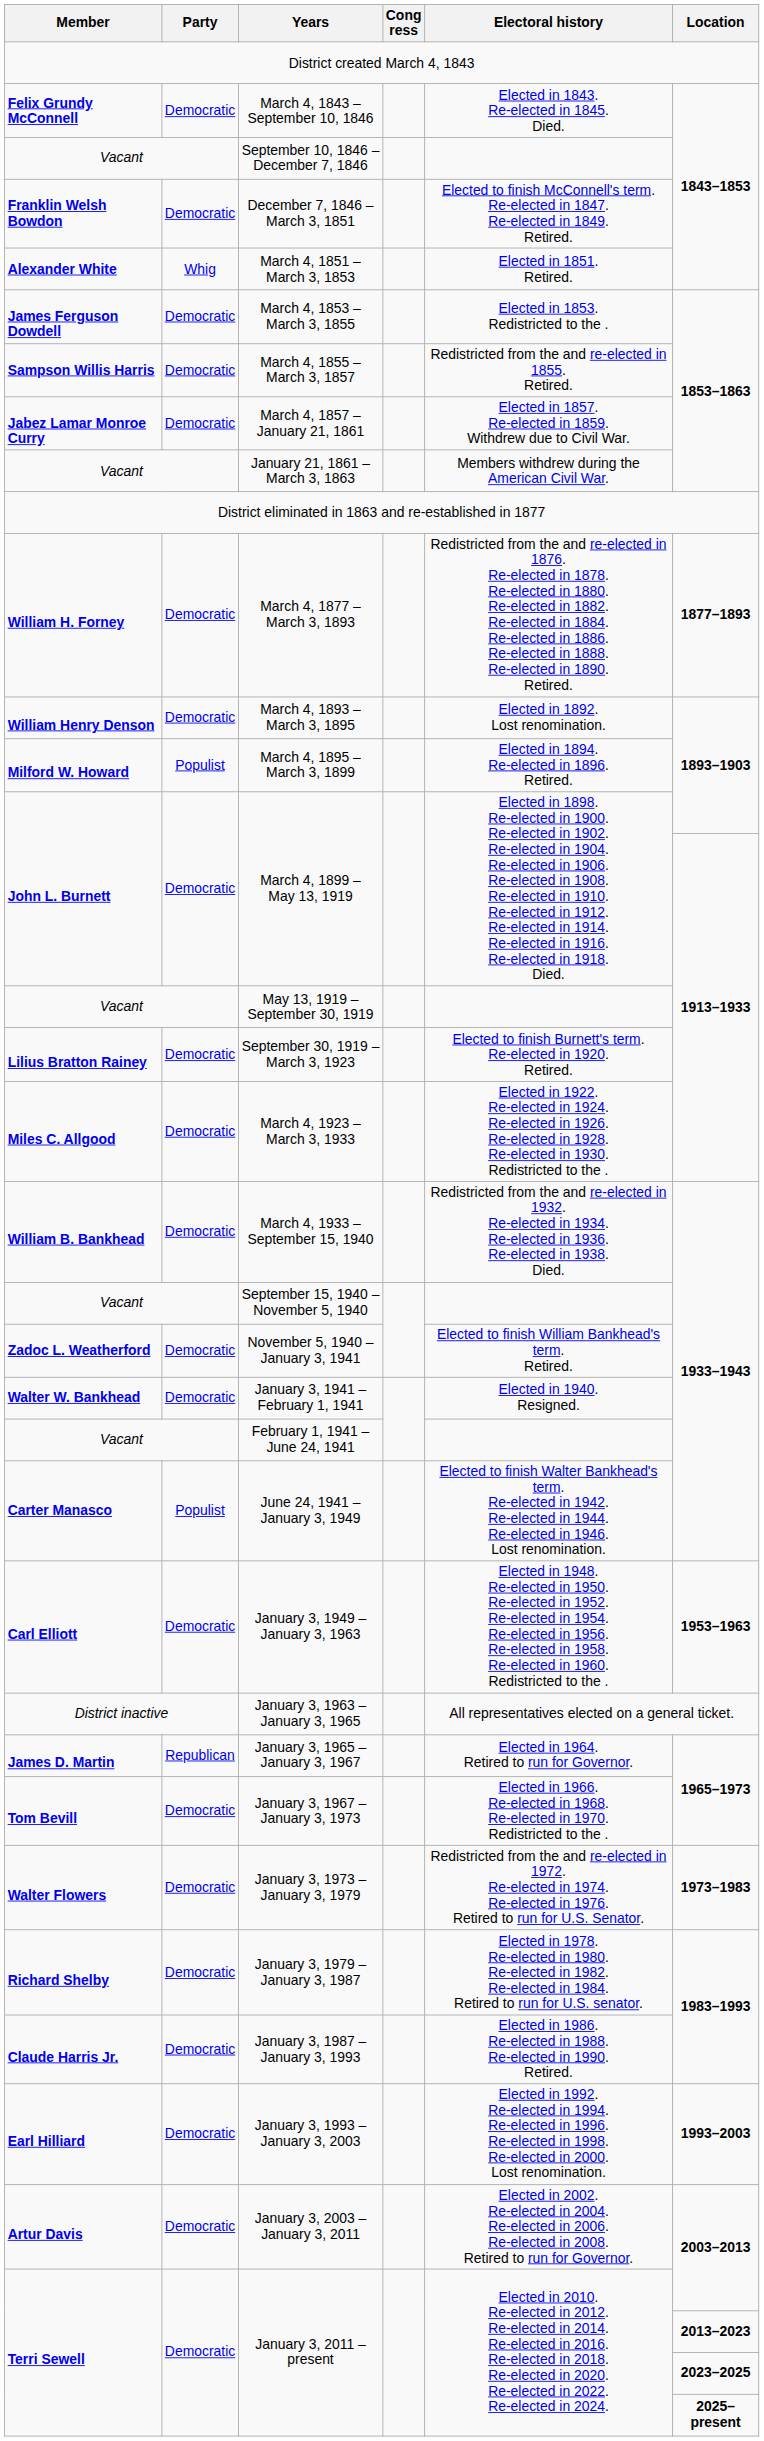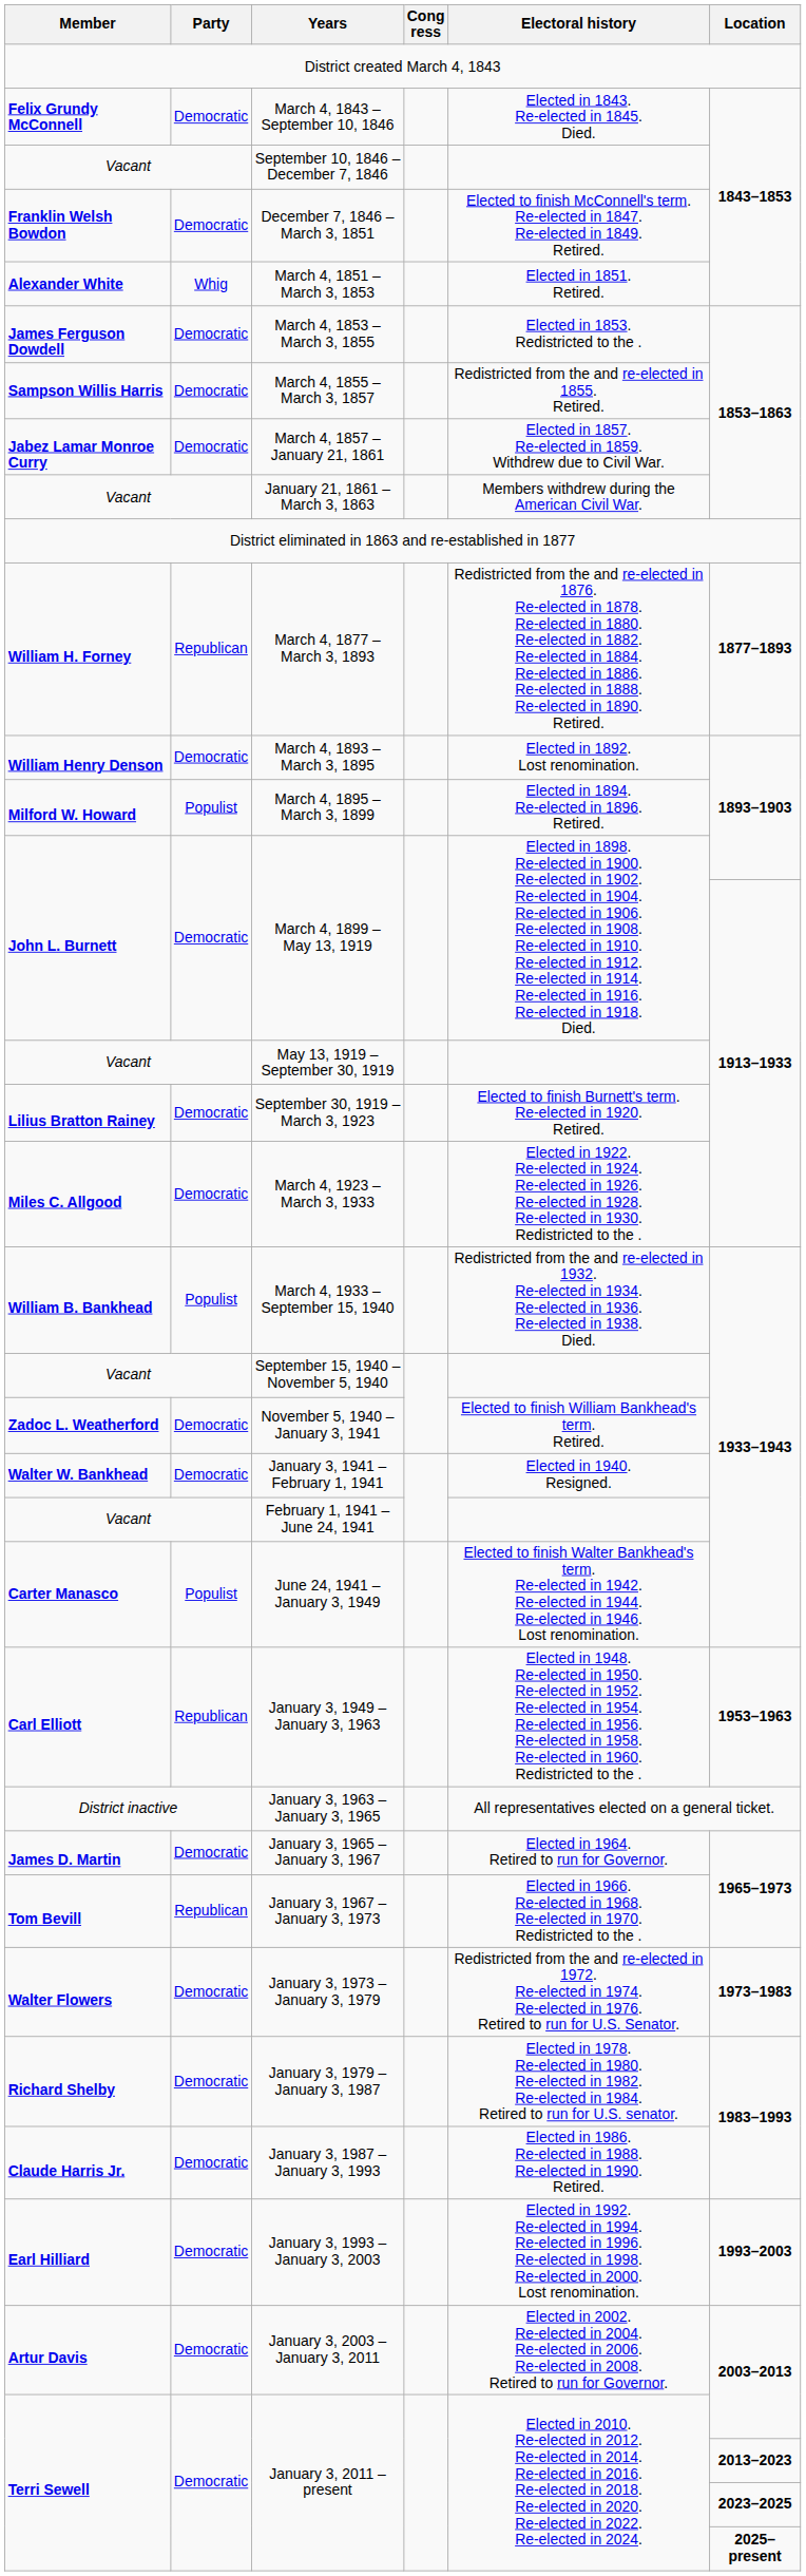 <table class=wikitable style="text-align:center">
 <tr>
 <th>Member</th>
 <th>Party</th>
 <th>Years</th>
 <th>Cong<br>ress</th>
 <th>Electoral history</th>
 <th>Location</th>
 </tr>
 <tr style="height:3em">
 <td colspan=6>District created March 4, 1843</td>
 </tr>
 <tr style="height:3em">
 <td align=left><strong><a href='#'>Felix Grundy McConnell</a></strong><br></td>
 <td><a href='#'>Democratic</a></td>
 <td nowrap>March 4, 1843 –<br>September 10, 1846</td>
 <td></td>
 <td><a href='#'>Elected in 1843</a>.<br><a href='#'>Re-elected in 1845</a>.<br>Died.</td>
 <td rowspan=4><strong>1843–1853</strong><br></td>
 </tr>
 <tr style="height:3em">
 <td colspan=2><em>Vacant</em></td>
 <td nowrap>September 10, 1846 –<br>December 7, 1846</td>
 <td></td>
 </tr>
 <tr style="height:3em">
 <td align=left><strong><a href='#'>Franklin Welsh Bowdon</a></strong><br></td>
 <td><a href='#'>Democratic</a></td>
 <td nowrap>December 7, 1846 –<br>March 3, 1851</td>
 <td></td>
 <td><a href='#'>Elected to finish McConnell's term</a>.<br><a href='#'>Re-elected in 1847</a>.<br><a href='#'>Re-elected in 1849</a>.<br>Retired.</td>
 </tr>
 <tr style="height:3em">
 <td align=left><strong><a href='#'>Alexander White</a></strong><br></td>
 <td><a href='#'>Whig</a></td>
 <td nowrap>March 4, 1851 –<br>March 3, 1853</td>
 <td></td>
 <td><a href='#'>Elected in 1851</a>.<br>Retired.</td>
 </tr>
 <tr style="height:3em">
 <td align=left><br><strong><a href='#'>James Ferguson Dowdell</a></strong><br></td>
 <td><a href='#'>Democratic</a></td>
 <td nowrap>March 4, 1853 –<br>March 3, 1855</td>
 <td></td>
 <td><a href='#'>Elected in 1853</a>.<br>Redistricted to the .</td>
 <td rowspan=4><strong>1853–1863</strong><br></td>
 </tr>
 <tr style="height:3em">
 <td align=left><strong><a href='#'>Sampson Willis Harris</a></strong><br></td>
 <td><a href='#'>Democratic</a></td>
 <td nowrap>March 4, 1855 –<br>March 3, 1857</td>
 <td></td>
 <td>Redistricted from the  and <a href='#'>re-elected in 1855</a>.<br>Retired.</td>
 </tr>
 <tr style="height:3em">
 <td align=left><br><strong><a href='#'>Jabez Lamar Monroe Curry</a></strong><br></td>
 <td><a href='#'>Democratic</a></td>
 <td nowrap>March 4, 1857 –<br>January 21, 1861</td>
 <td></td>
 <td><a href='#'>Elected in 1857</a>.<br><a href='#'>Re-elected in 1859</a>.<br>Withdrew due to Civil War.</td>
 </tr>
 <tr style="height:3em">
 <td colspan=2><em>Vacant</em></td>
 <td nowrap>January 21, 1861 –<br>March 3, 1863</td>
 <td></td>
 <td>Members withdrew during the <a href='#'>American Civil War</a>.</td>
 </tr>
 <tr style="height:3em">
 <td colspan=6>District eliminated in 1863 and re-established in 1877</td>
 </tr>
 <tr style="height:3em">
 <td align=left><br><strong><a href='#'>William H. Forney</a></strong><br></td>
-<td><a href='#'>Democratic</a></td>
+<td><a href='#'>Republican</a></td>
 <td nowrap>March 4, 1877 –<br>March 3, 1893</td>
 <td></td>
 <td>Redistricted from the  and <a href='#'>re-elected in 1876</a>.<br><a href='#'>Re-elected in 1878</a>.<br><a href='#'>Re-elected in 1880</a>.<br><a href='#'>Re-elected in 1882</a>.<br><a href='#'>Re-elected in 1884</a>.<br><a href='#'>Re-elected in 1886</a>.<br><a href='#'>Re-elected in 1888</a>.<br><a href='#'>Re-elected in 1890</a>.<br>Retired.</td>
 <td><strong>1877–1893</strong><br></td>
 </tr>
 <tr style="height:3em">
 <td align=left><br><strong><a href='#'>William Henry Denson</a></strong><br></td>
 <td><a href='#'>Democratic</a></td>
 <td nowrap>March 4, 1893 –<br>March 3, 1895</td>
 <td></td>
 <td><a href='#'>Elected in 1892</a>.<br>Lost renomination.</td>
 <td rowspan=3><strong>1893–1903</strong><br></td>
 </tr>
 <tr style="height:3em">
 <td align=left><br><strong><a href='#'>Milford W. Howard</a></strong><br></td>
 <td><a href='#'>Populist</a></td>
 <td nowrap>March 4, 1895 –<br>March 3, 1899</td>
 <td></td>
 <td><a href='#'>Elected in 1894</a>.<br><a href='#'>Re-elected in 1896</a>.<br>Retired.</td>
 </tr>
 <tr style="height:3em">
 <td align=left rowspan=2><br><strong><a href='#'>John L. Burnett</a></strong><br></td>
 <td rowspan=2 ><a href='#'>Democratic</a></td>
 <td rowspan=2 nowrap>March 4, 1899 –<br>May 13, 1919</td>
 <td rowspan=2></td>
 <td rowspan=2><a href='#'>Elected in 1898</a>.<br><a href='#'>Re-elected in 1900</a>.<br><a href='#'>Re-elected in 1902</a>.<br><a href='#'>Re-elected in 1904</a>.<br><a href='#'>Re-elected in 1906</a>.<br><a href='#'>Re-elected in 1908</a>.<br><a href='#'>Re-elected in 1910</a>.<br><a href='#'>Re-elected in 1912</a>.<br><a href='#'>Re-elected in 1914</a>.<br><a href='#'>Re-elected in 1916</a>.<br><a href='#'>Re-elected in 1918</a>.<br>Died.</td>
 </tr>
 <tr>
 <td rowspan=4><strong>1913–1933</strong><br></td>
 </tr>
 <tr style="height:3em">
 <td colspan=2><em>Vacant</em></td>
 <td nowrap>May 13, 1919 –<br>September 30, 1919</td>
 <td></td>
 </tr>
 <tr style="height:3em">
 <td align=left><br><strong><a href='#'>Lilius Bratton Rainey</a></strong><br></td>
 <td><a href='#'>Democratic</a></td>
 <td nowrap>September 30, 1919 –<br>March 3, 1923</td>
 <td></td>
 <td><a href='#'>Elected to finish Burnett's term</a>.<br><a href='#'>Re-elected in 1920</a>.<br>Retired.</td>
 </tr>
 <tr style="height:3em">
 <td align=left><br><strong><a href='#'>Miles C. Allgood</a></strong><br></td>
 <td><a href='#'>Democratic</a></td>
 <td nowrap>March 4, 1923 –<br>March 3, 1933</td>
 <td></td>
 <td><a href='#'>Elected in 1922</a>.<br><a href='#'>Re-elected in 1924</a>.<br><a href='#'>Re-elected in 1926</a>.<br><a href='#'>Re-elected in 1928</a>.<br><a href='#'>Re-elected in 1930</a>.<br>Redistricted to the .</td>
 </tr>
 <tr style="height:3em">
 <td align=left><br><strong><a href='#'>William B. Bankhead</a></strong><br></td>
-<td><a href='#'>Democratic</a></td>
+<td><a href='#'>Populist</a></td>
 <td nowrap>March 4, 1933 –<br>September 15, 1940</td>
 <td></td>
 <td>Redistricted from the  and <a href='#'>re-elected in 1932</a>.<br><a href='#'>Re-elected in 1934</a>.<br><a href='#'>Re-elected in 1936</a>.<br><a href='#'>Re-elected in 1938</a>.<br>Died.</td>
 <td rowspan=6><strong>1933–1943</strong><br></td>
 </tr>
 <tr style="height:3em">
 <td colspan=2><em>Vacant</em></td>
 <td nowrap>September 15, 1940 –<br>November 5, 1940</td>
 <td rowspan="2"></td>
 </tr>
 <tr style="height:3em">
 <td align=left><strong><a href='#'>Zadoc L. Weatherford</a></strong><br></td>
 <td><a href='#'>Democratic</a></td>
 <td nowrap>November 5, 1940 –<br>January 3, 1941</td>
 <td><a href='#'>Elected to finish William Bankhead's term</a>.<br>Retired.</td>
 </tr>
 <tr style="height:3em">
 <td align=left><strong><a href='#'>Walter W. Bankhead</a></strong><br></td>
 <td><a href='#'>Democratic</a></td>
 <td nowrap>January 3, 1941 –<br>February 1, 1941</td>
 <td rowspan="2"></td>
 <td><a href='#'>Elected in 1940</a>.<br>Resigned.</td>
 </tr>
 <tr style="height:3em">
 <td colspan=2><em>Vacant</em></td>
 <td nowrap>February 1, 1941 –<br>June 24, 1941</td>
 </tr>
 <tr style="height:3em">
 <td align=left><strong><a href='#'>Carter Manasco</a></strong><br></td>
 <td><a href='#'>Populist</a></td>
 <td nowrap>June 24, 1941 –<br>January 3, 1949</td>
 <td></td>
 <td><a href='#'>Elected to finish Walter Bankhead's term</a>.<br><a href='#'>Re-elected in 1942</a>.<br><a href='#'>Re-elected in 1944</a>.<br><a href='#'>Re-elected in 1946</a>.<br>Lost renomination.</td>
 </tr>
 <tr style="height:3em">
 <td align=left><br><strong><a href='#'>Carl Elliott</a></strong><br></td>
-<td><a href='#'>Democratic</a></td>
+<td><a href='#'>Republican</a></td>
 <td nowrap>January 3, 1949 –<br>January 3, 1963</td>
 <td></td>
 <td><a href='#'>Elected in 1948</a>.<br><a href='#'>Re-elected in 1950</a>.<br><a href='#'>Re-elected in 1952</a>.<br><a href='#'>Re-elected in 1954</a>.<br><a href='#'>Re-elected in 1956</a>.<br><a href='#'>Re-elected in 1958</a>.<br><a href='#'>Re-elected in 1960</a>.<br>Redistricted to the .</td>
 <td><strong>1953–1963</strong><br></td>
 </tr>
 <tr style="height:3em">
 <td colspan=2><em>District inactive</em></td>
 <td nowrap>January 3, 1963 –<br>January 3, 1965</td>
 <td></td>
 <td colspan=2>All representatives elected  on a general ticket.</td>
 </tr>
 <tr style="height:3em">
 <td align=left><br><strong><a href='#'>James D. Martin</a></strong><br></td>
-<td><a href='#'>Republican</a></td>
+<td><a href='#'>Democratic</a></td>
 <td nowrap>January 3, 1965 –<br>January 3, 1967</td>
 <td></td>
 <td><a href='#'>Elected in 1964</a>.<br>Retired to <a href='#'>run for Governor</a>.</td>
 <td rowspan=2><strong>1965–1973</strong><br></td>
 </tr>
 <tr style="height:3em">
 <td align=left><br><strong><a href='#'>Tom Bevill</a></strong><br></td>
-<td><a href='#'>Democratic</a></td>
+<td><a href='#'>Republican</a></td>
 <td nowrap>January 3, 1967 –<br>January 3, 1973</td>
 <td></td>
 <td><a href='#'>Elected in 1966</a>.<br><a href='#'>Re-elected in 1968</a>.<br><a href='#'>Re-elected in 1970</a>.<br>Redistricted to the .</td>
 </tr>
 <tr style="height:3em">
 <td align=left><br><strong><a href='#'>Walter Flowers</a></strong><br></td>
 <td><a href='#'>Democratic</a></td>
 <td nowrap>January 3, 1973 –<br>January 3, 1979</td>
 <td></td>
 <td>Redistricted from the  and <a href='#'>re-elected in 1972</a>.<br><a href='#'>Re-elected in 1974</a>.<br><a href='#'>Re-elected in 1976</a>.<br>Retired to <a href='#'>run for U.S. Senator</a>.</td>
 <td><strong>1973–1983</strong><br></td>
 </tr>
 <tr style="height:3em">
 <td align=left><br><strong><a href='#'>Richard Shelby</a></strong><br></td>
 <td><a href='#'>Democratic</a></td>
 <td nowrap>January 3, 1979 –<br>January 3, 1987</td>
 <td></td>
 <td><a href='#'>Elected in 1978</a>.<br><a href='#'>Re-elected in 1980</a>.<br><a href='#'>Re-elected in 1982</a>.<br><a href='#'>Re-elected in 1984</a>.<br>Retired to <a href='#'>run for U.S. senator</a>.</td>
 <td rowspan=2><strong>1983–1993</strong><br></td>
 </tr>
 <tr style="height:3em">
 <td align=left><br><strong><a href='#'>Claude Harris Jr.</a></strong><br></td>
 <td><a href='#'>Democratic</a></td>
 <td nowrap>January 3, 1987 –<br>January 3, 1993</td>
 <td></td>
 <td><a href='#'>Elected in 1986</a>.<br><a href='#'>Re-elected in 1988</a>.<br><a href='#'>Re-elected in 1990</a>.<br>Retired.</td>
 </tr>
 <tr style="height:3em">
 <td align=left><br><strong><a href='#'>Earl Hilliard</a></strong><br></td>
 <td><a href='#'>Democratic</a></td>
 <td nowrap>January 3, 1993 –<br>January 3, 2003</td>
 <td></td>
 <td><a href='#'>Elected in 1992</a>.<br><a href='#'>Re-elected in 1994</a>.<br><a href='#'>Re-elected in 1996</a>.<br><a href='#'>Re-elected in 1998</a>.<br><a href='#'>Re-elected in 2000</a>.<br>Lost renomination.</td>
 <td><strong>1993–2003</strong><br></td>
 </tr>
 <tr style="height:3em">
 <td align=left><br><strong><a href='#'>Artur Davis</a></strong><br></td>
 <td><a href='#'>Democratic</a></td>
 <td nowrap>January 3, 2003 –<br>January 3, 2011</td>
 <td></td>
 <td><a href='#'>Elected in 2002</a>.<br><a href='#'>Re-elected in 2004</a>.<br><a href='#'>Re-elected in 2006</a>.<br><a href='#'>Re-elected in 2008</a>.<br>Retired to <a href='#'>run for Governor</a>.</td>
 <td rowspan=2><strong>2003–2013</strong><br></td>
 </tr>
 <tr style="height:3em">
 <td rowspan=5 align=left><br><strong><a href='#'>Terri Sewell</a></strong><br></td>
 <td rowspan=5 ><a href='#'>Democratic</a></td>
 <td rowspan=5 nowrap>January 3, 2011 –<br>present</td>
 <td rowspan=5></td>
 <td rowspan=5><a href='#'>Elected in 2010</a>.<br><a href='#'>Re-elected in 2012</a>.<br><a href='#'>Re-elected in 2014</a>.<br><a href='#'>Re-elected in 2016</a>.<br><a href='#'>Re-elected in 2018</a>.<br><a href='#'>Re-elected in 2020</a>.<br><a href='#'>Re-elected in 2022</a>.<br><a href='#'>Re-elected in 2024</a>.</td>
 </tr>
 <tr style="height:3em">
 <td><strong>2013–2023</strong><br></td>
 </tr>
 <tr style="height:3em">
 <td><strong>2023–2025</strong><br></td>
 </tr>
 <tr style="height:3em">
 <td><strong>2025–present</strong><br></td>
 </tr>
 </table>
